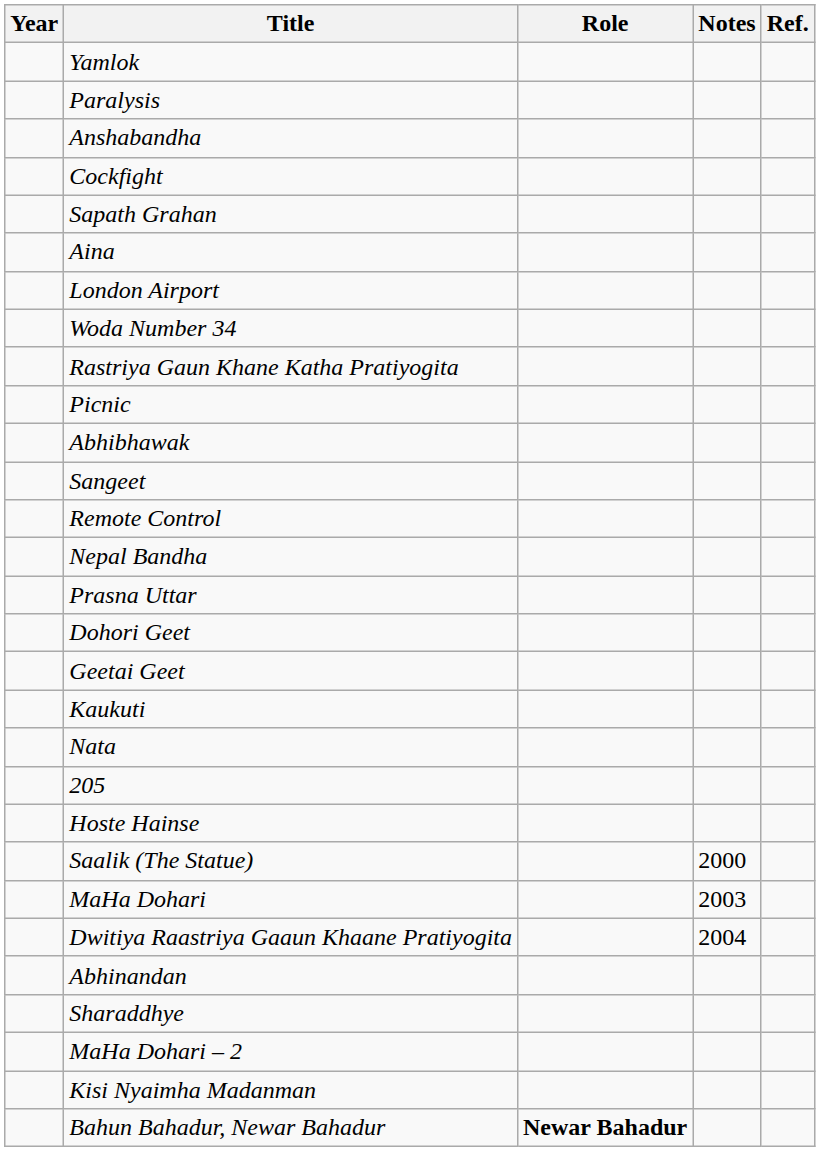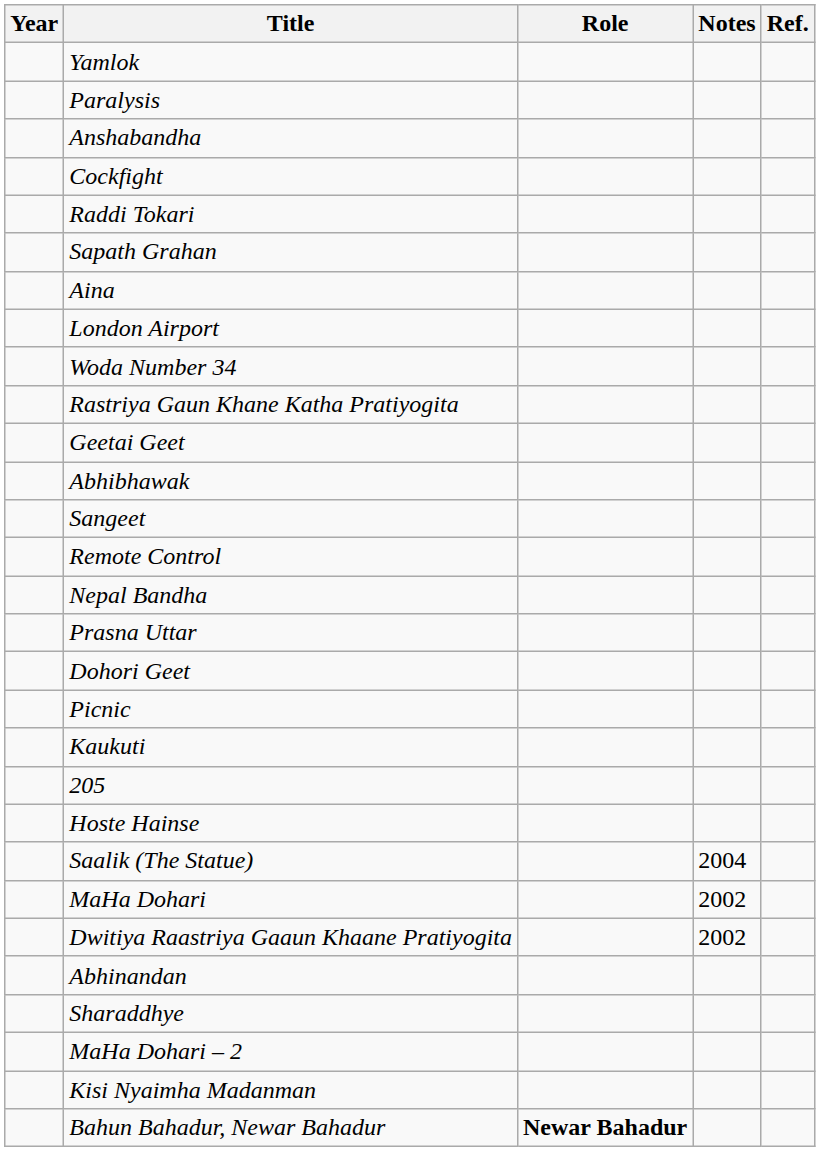 <table class="wikitable sortable">
 <tr>
 <th>Year</th>
 <th>Title</th>
 <th>Role</th>
 <th>Notes</th>
 <th>Ref.</th>
 </tr>
 <tr>
 <td></td>
 <td><em>Yamlok</em></td>
 <td></td>
 <td></td>
 <td></td>
 </tr>
 <tr>
 <td></td>
 <td><em>Paralysis</em></td>
 <td></td>
 <td></td>
 <td></td>
 </tr>
 <tr>
 <td></td>
 <td><em>Anshabandha</em></td>
 <td></td>
 <td></td>
 <td></td>
 </tr>
 <tr>
 <td></td>
 <td><em>Cockfight</em></td>
+<td></td>
+<td></td>
+<td></td>
+</tr>
+<tr>
+<td></td>
+<td><em>Raddi Tokari</em></td>
 <td></td>
 <td></td>
 <td></td>
 </tr>
 <tr>
 <td></td>
 <td><em>Sapath Grahan</em></td>
 <td></td>
 <td></td>
 <td></td>
 </tr>
 <tr>
 <td></td>
 <td><em>Aina</em></td>
 <td></td>
 <td></td>
 <td></td>
 </tr>
 <tr>
 <td></td>
 <td><em>London Airport</em></td>
 <td></td>
 <td></td>
 <td></td>
 </tr>
 <tr>
 <td></td>
 <td><em>Woda Number 34</em></td>
 <td></td>
 <td></td>
 <td></td>
 </tr>
 <tr>
 <td></td>
 <td><em>Rastriya Gaun Khane Katha Pratiyogita</em></td>
 <td></td>
 <td></td>
 <td></td>
 </tr>
 <tr>
 <td></td>
-<td><em>Picnic</em></td>
+<td><em>Geetai Geet</em></td>
 <td></td>
 <td></td>
 <td></td>
 </tr>
 <tr>
 <td></td>
 <td><em>Abhibhawak</em></td>
 <td></td>
 <td></td>
 <td></td>
 </tr>
 <tr>
 <td></td>
 <td><em>Sangeet</em></td>
 <td></td>
 <td></td>
 <td></td>
 </tr>
 <tr>
 <td></td>
 <td><em>Remote Control</em></td>
 <td></td>
 <td></td>
 <td></td>
 </tr>
 <tr>
 <td></td>
 <td><em>Nepal Bandha</em></td>
 <td></td>
 <td></td>
 <td></td>
 </tr>
 <tr>
 <td></td>
 <td><em>Prasna Uttar</em></td>
 <td></td>
 <td></td>
 <td></td>
 </tr>
 <tr>
 <td></td>
 <td><em>Dohori Geet</em></td>
 <td></td>
 <td></td>
 <td></td>
 </tr>
 <tr>
 <td></td>
-<td><em>Geetai Geet</em></td>
+<td><em>Picnic</em></td>
 <td></td>
 <td></td>
 <td></td>
 </tr>
 <tr>
 <td></td>
 <td><em>Kaukuti</em></td>
-<td></td>
-<td></td>
-<td></td>
-</tr>
-<tr>
-<td></td>
-<td><em>Nata</em></td>
 <td></td>
 <td></td>
 <td></td>
 </tr>
 <tr>
 <td></td>
 <td><em>205</em></td>
 <td></td>
 <td></td>
 <td></td>
 </tr>
 <tr>
 <td></td>
 <td><em>Hoste Hainse</em></td>
 <td></td>
 <td></td>
 <td></td>
 </tr>
 <tr>
 <td></td>
 <td><em>Saalik (The Statue)</em></td>
 <td></td>
-<td>2000</td>
+<td>2004</td>
 <td></td>
 </tr>
 <tr>
 <td></td>
 <td><em>MaHa Dohari</em></td>
 <td></td>
-<td>2003</td>
+<td>2002</td>
 <td></td>
 </tr>
 <tr>
 <td></td>
 <td><em>Dwitiya Raastriya Gaaun Khaane Pratiyogita</em></td>
 <td></td>
-<td>2004</td>
+<td>2002</td>
 <td></td>
 </tr>
 <tr>
 <td></td>
 <td><em>Abhinandan</em></td>
 <td></td>
 <td></td>
 <td></td>
 </tr>
 <tr>
 <td></td>
 <td><em>Sharaddhye</em></td>
 <td></td>
 <td></td>
 <td></td>
 </tr>
 <tr>
 <td></td>
 <td><em>MaHa Dohari – 2</em></td>
 <td></td>
 <td></td>
 <td></td>
 </tr>
 <tr>
 <td></td>
 <td><em>Kisi Nyaimha Madanman</em></td>
 <td></td>
 <td></td>
 <td></td>
 </tr>
 <tr>
 <td></td>
 <td><em>Bahun Bahadur, Newar Bahadur</em></td>
 <td><strong>Newar Bahadur</strong></td>
 <td></td>
 <td></td>
 </tr>
 </table>
